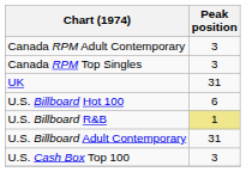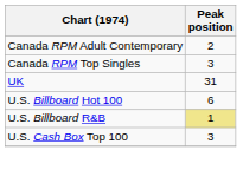 <table class="wikitable sortable">
 <tr>
 <th>Chart (1974)</th>
 <th>Peak<br>position</th>
 </tr>
 <tr>
 <td>Canada <em>RPM</em> Adult Contemporary</td>
-<td style="text-align:center;">3</td>
+<td style="text-align:center;">2</td>
 </tr>
 <tr>
 <td>Canada <em><a href='#'>RPM</a></em> Top Singles</td>
 <td style="text-align:center;">3</td>
 </tr>
 <tr>
 <td><a href='#'>UK</a></td>
 <td style="text-align:center;">31</td>
 </tr>
 <tr>
 <td>U.S. <em><a href='#'>Billboard</a></em> <a href='#'>Hot 100</a></td>
 <td style="text-align:center;">6</td>
 </tr>
 <tr>
 <td>U.S. <em>Billboard</em> <a href='#'>R&B</a></td>
 <td style="background: khaki; text-align:center;">1</td>
 </tr>
 <tr>
-<td>U.S. <em>Billboard</em> <a href='#'>Adult Contemporary</a></td>
-<td style="text-align:center;">31</td>
-</tr>
-<tr>
 <td>U.S. <a href='#'><em>Cash Box</em></a> Top 100</td>
 <td align="center">3</td>
 </tr>
 <tr>
 </tr>
 </table>
